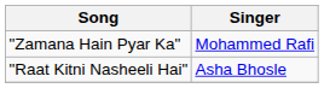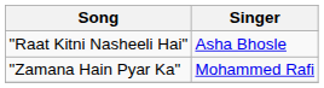 <table class="wikitable">
 <tr>
 <th>Song</th>
 <th>Singer</th>
 </tr>
 <tr>
+<td>"Raat Kitni Nasheeli Hai"</td>
+<td><a href='#'>Asha Bhosle</a></td>
+</tr>
+<tr>
 <td>"Zamana Hain Pyar Ka"</td>
 <td><a href='#'>Mohammed Rafi</a></td>
 </tr>
 <tr>
-<td>"Raat Kitni Nasheeli Hai"</td>
-<td><a href='#'>Asha Bhosle</a></td>
-</tr>
-<tr>
 </tr>
 </table>
